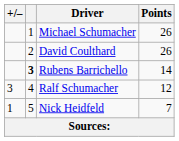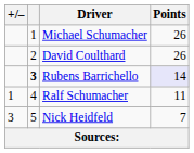 <table class="wikitable" style="font-size: 85%;">
 <tr>
 <th scope="col">+/–</th>
 <th scope="col"></th>
 <th scope="col">Driver</th>
 <th scope="col">Points</th>
 </tr>
 <tr>
 <td align="left"></td>
 <td align="center">1</td>
 <td> <a href='#'>Michael Schumacher</a></td>
 <td align="right">26</td>
 </tr>
 <tr>
 <td align="left"></td>
 <td align="center">2</td>
 <td> <a href='#'>David Coulthard</a></td>
 <td align="right">26</td>
 </tr>
 <tr>
 <td align="left"></td>
 <td align="center"><strong>3</strong></td>
 <td> <a href='#'>Rubens Barrichello</a></td>
-<td align="right">14</td>
+<td align="right" style="background: lavender;">14</td>
+</tr>
+<tr>
+<td align="left"> 1</td>
+<td align="center">4</td>
+<td> <a href='#'>Ralf Schumacher</a></td>
+<td align="right">11</td>
 </tr>
 <tr>
 <td align="left"> 3</td>
-<td align="center">4</td>
-<td> <a href='#'>Ralf Schumacher</a></td>
-<td align="right">12</td>
-</tr>
-<tr>
-<td align="left"> 1</td>
 <td align="center">5</td>
 <td> <a href='#'>Nick Heidfeld</a></td>
 <td align="right">7</td>
 </tr>
 <tr>
 <th colspan=4>Sources:</th>
 </tr>
 </table>
